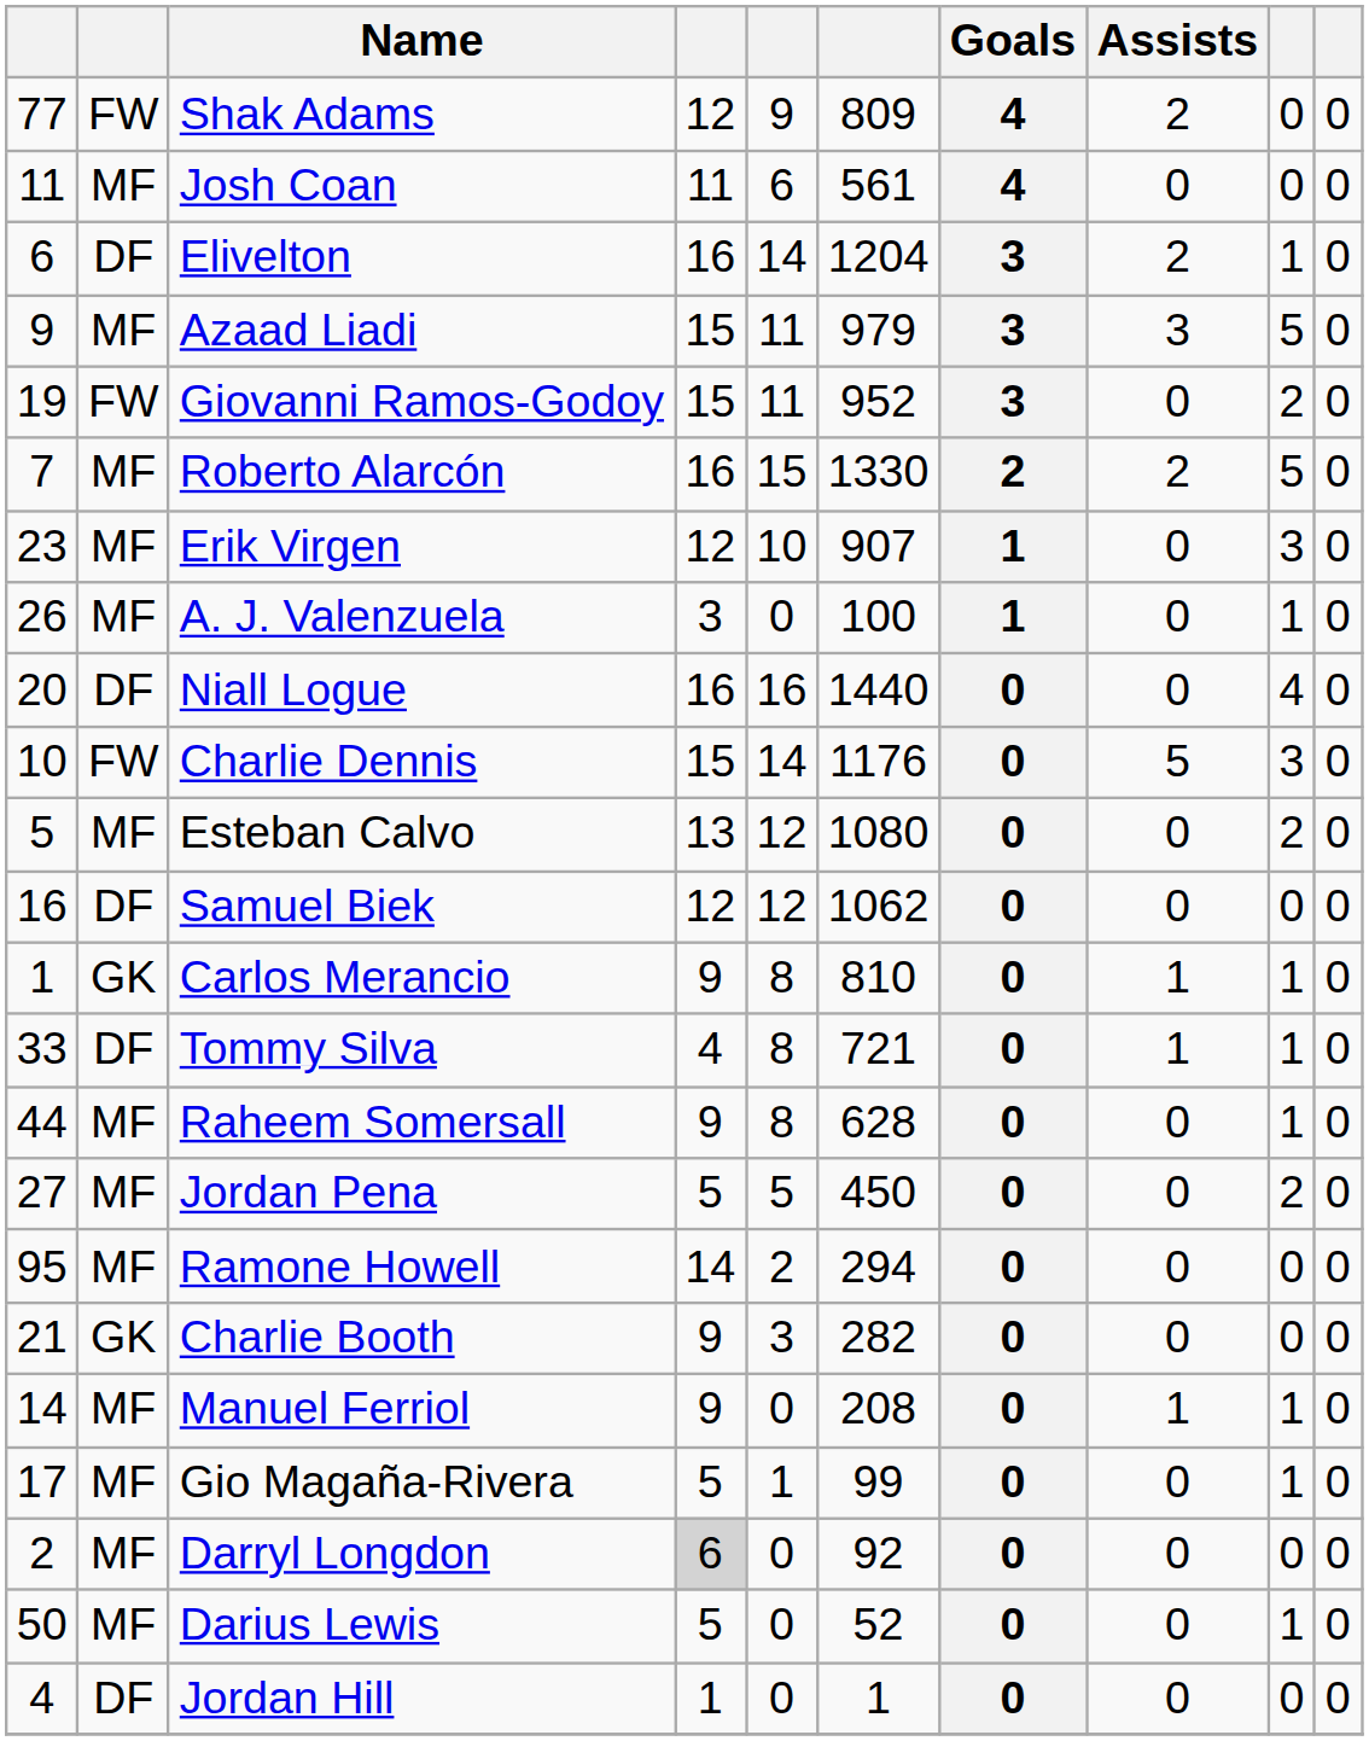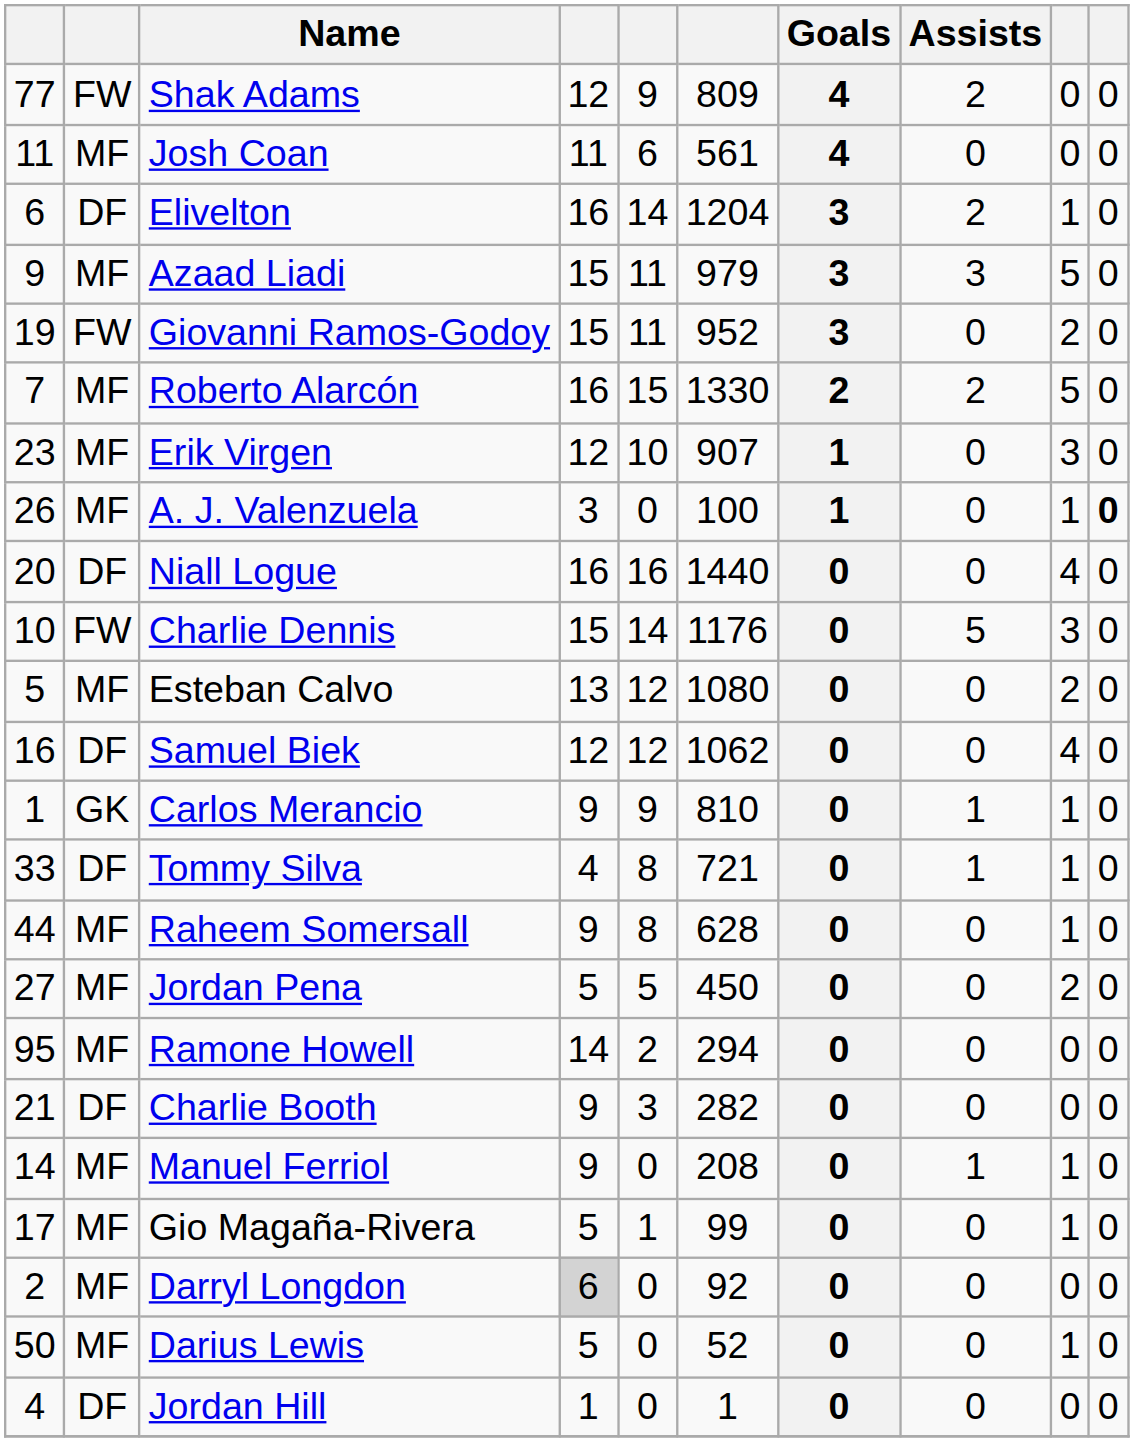 <table class="wikitable sortable" style="text-align:center; font-size:100%;">
 <tr>
 <th></th>
 <th></th>
 <th>Name</th>
 <th></th>
 <th></th>
 <th></th>
 <th>Goals</th>
 <th>Assists</th>
 <th></th>
 <th></th>
 </tr>
 <tr>
 <td>77</td>
 <td>FW</td>
 <td align=left> <a href='#'>Shak Adams</a></td>
 <td>12</td>
 <td>9</td>
 <td>809</td>
 <th>4</th>
 <td>2</td>
 <td>0</td>
 <td>0</td>
 </tr>
 <tr>
 <td>11</td>
 <td>MF</td>
 <td align=left> <a href='#'>Josh Coan</a></td>
 <td>11</td>
 <td>6</td>
 <td>561</td>
 <th>4</th>
 <td>0</td>
 <td>0</td>
 <td>0</td>
 </tr>
 <tr>
 <td>6</td>
 <td>DF</td>
 <td align=left> <a href='#'>Elivelton</a></td>
 <td>16</td>
 <td>14</td>
 <td>1204</td>
 <th>3</th>
 <td>2</td>
 <td>1</td>
 <td>0</td>
 </tr>
 <tr>
 <td>9</td>
 <td>MF</td>
 <td align=left> <a href='#'>Azaad Liadi</a></td>
 <td>15</td>
 <td>11</td>
 <td>979</td>
 <th>3</th>
 <td>3</td>
 <td>5</td>
 <td>0</td>
 </tr>
 <tr>
 <td>19</td>
 <td>FW</td>
 <td align=left> <a href='#'>Giovanni Ramos-Godoy</a></td>
 <td>15</td>
 <td>11</td>
 <td>952</td>
 <th>3</th>
 <td>0</td>
 <td>2</td>
 <td>0</td>
 </tr>
 <tr>
 <td>7</td>
 <td>MF</td>
 <td align=left> <a href='#'>Roberto Alarcón</a></td>
 <td>16</td>
 <td>15</td>
 <td>1330</td>
 <th>2</th>
 <td>2</td>
 <td>5</td>
 <td>0</td>
 </tr>
 <tr>
 <td>23</td>
 <td>MF</td>
 <td align=left> <a href='#'>Erik Virgen</a></td>
 <td>12</td>
 <td>10</td>
 <td>907</td>
 <th>1</th>
 <td>0</td>
 <td>3</td>
 <td>0</td>
 </tr>
 <tr>
 <td>26</td>
 <td>MF</td>
 <td align=left> <a href='#'>A. J. Valenzuela</a></td>
 <td>3</td>
 <td>0</td>
 <td>100</td>
 <th>1</th>
 <td>0</td>
 <td>1</td>
-<td>0</td>
+<td><strong>0</strong></td>
 </tr>
 <tr>
 <td>20</td>
 <td>DF</td>
 <td align=left> <a href='#'>Niall Logue</a></td>
 <td>16</td>
 <td>16</td>
 <td>1440</td>
 <th>0</th>
 <td>0</td>
 <td>4</td>
 <td>0</td>
 </tr>
 <tr>
 <td>10</td>
 <td>FW</td>
 <td align=left> <a href='#'>Charlie Dennis</a></td>
 <td>15</td>
 <td>14</td>
 <td>1176</td>
 <th>0</th>
 <td>5</td>
 <td>3</td>
 <td>0</td>
 </tr>
 <tr>
 <td>5</td>
 <td>MF</td>
 <td align=left> Esteban Calvo</td>
 <td>13</td>
 <td>12</td>
 <td>1080</td>
 <th>0</th>
 <td>0</td>
 <td>2</td>
 <td>0</td>
 </tr>
 <tr>
 <td>16</td>
 <td>DF</td>
 <td align=left> <a href='#'>Samuel Biek</a></td>
 <td>12</td>
 <td>12</td>
 <td>1062</td>
 <th>0</th>
 <td>0</td>
-<td>0</td>
+<td>4</td>
 <td>0</td>
 </tr>
 <tr>
 <td>1</td>
 <td>GK</td>
 <td align=left> <a href='#'>Carlos Merancio</a></td>
 <td>9</td>
-<td>8</td>
+<td>9</td>
 <td>810</td>
 <th>0</th>
 <td>1</td>
 <td>1</td>
 <td>0</td>
 </tr>
 <tr>
 <td>33</td>
 <td>DF</td>
 <td align=left> <a href='#'>Tommy Silva</a></td>
 <td>4</td>
 <td>8</td>
 <td>721</td>
 <th>0</th>
 <td>1</td>
 <td>1</td>
 <td>0</td>
 </tr>
 <tr>
 <td>44</td>
 <td>MF</td>
 <td align=left> <a href='#'>Raheem Somersall</a></td>
 <td>9</td>
 <td>8</td>
 <td>628</td>
 <th>0</th>
 <td>0</td>
 <td>1</td>
 <td>0</td>
 </tr>
 <tr>
 <td>27</td>
 <td>MF</td>
 <td align=left> <a href='#'>Jordan Pena</a></td>
 <td>5</td>
 <td>5</td>
 <td>450</td>
 <th>0</th>
 <td>0</td>
 <td>2</td>
 <td>0</td>
 </tr>
 <tr>
 <td>95</td>
 <td>MF</td>
 <td align=left> <a href='#'>Ramone Howell</a></td>
 <td>14</td>
 <td>2</td>
 <td>294</td>
 <th>0</th>
 <td>0</td>
 <td>0</td>
 <td>0</td>
 </tr>
 <tr>
 <td>21</td>
-<td>GK</td>
+<td>DF</td>
 <td align=left> <a href='#'>Charlie Booth</a></td>
 <td>9</td>
 <td>3</td>
 <td>282</td>
 <th>0</th>
 <td>0</td>
 <td>0</td>
 <td>0</td>
 </tr>
 <tr>
 <td>14</td>
 <td>MF</td>
 <td align=left> <a href='#'>Manuel Ferriol</a></td>
 <td>9</td>
 <td>0</td>
 <td>208</td>
 <th>0</th>
 <td>1</td>
 <td>1</td>
 <td>0</td>
 </tr>
 <tr>
 <td>17</td>
 <td>MF</td>
 <td align=left> Gio Magaña-Rivera</td>
 <td>5</td>
 <td>1</td>
 <td>99</td>
 <th>0</th>
 <td>0</td>
 <td>1</td>
 <td>0</td>
 </tr>
 <tr>
 <td>2</td>
 <td>MF</td>
 <td align=left> <a href='#'>Darryl Longdon</a></td>
 <td style="background: lightgrey;">6</td>
 <td>0</td>
 <td>92</td>
 <th>0</th>
 <td>0</td>
 <td>0</td>
 <td>0</td>
 </tr>
 <tr>
 <td>50</td>
 <td>MF</td>
 <td align=left> <a href='#'>Darius Lewis</a></td>
 <td>5</td>
 <td>0</td>
 <td>52</td>
 <th>0</th>
 <td>0</td>
 <td>1</td>
 <td>0</td>
 </tr>
 <tr>
 <td>4</td>
 <td>DF</td>
 <td align=left> <a href='#'>Jordan Hill</a></td>
 <td>1</td>
 <td>0</td>
 <td>1</td>
 <th>0</th>
 <td>0</td>
 <td>0</td>
 <td>0</td>
 </tr>
 <tr>
 </tr>
 </table>
